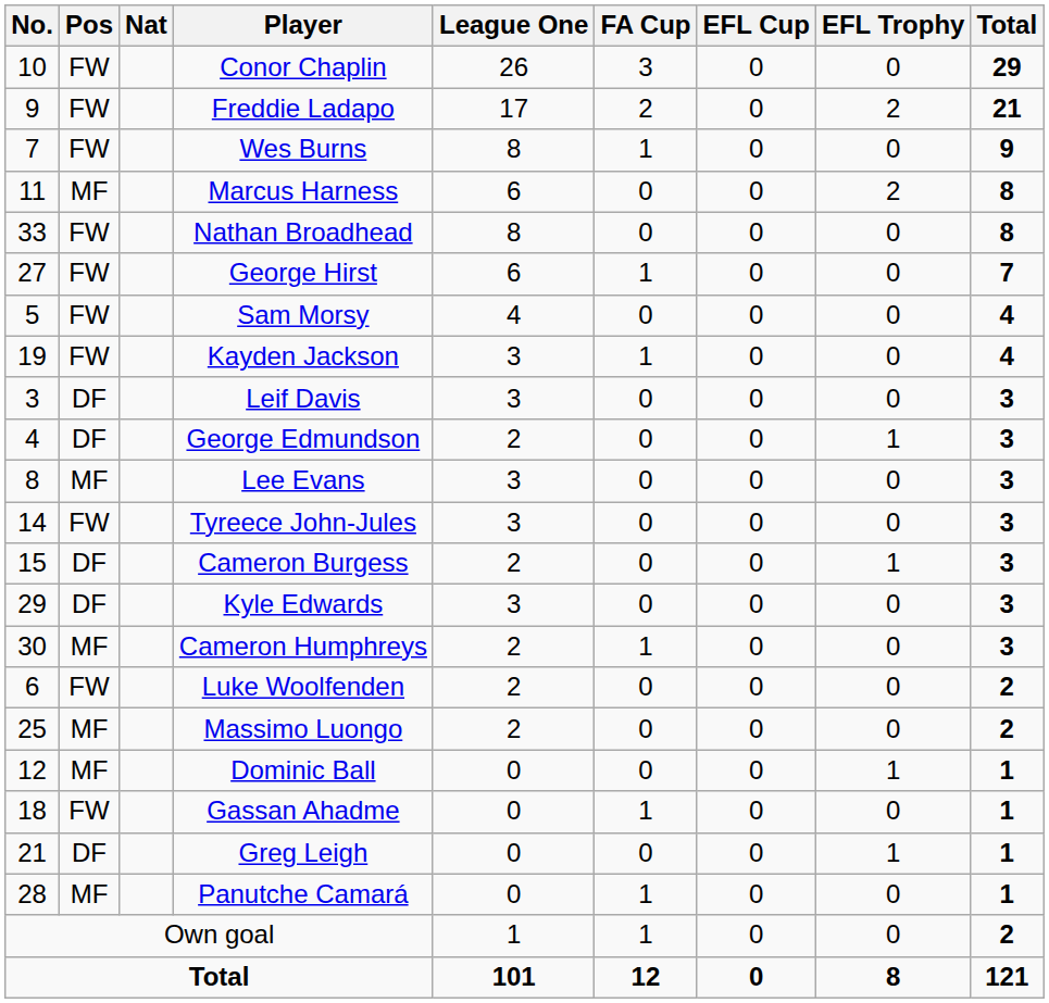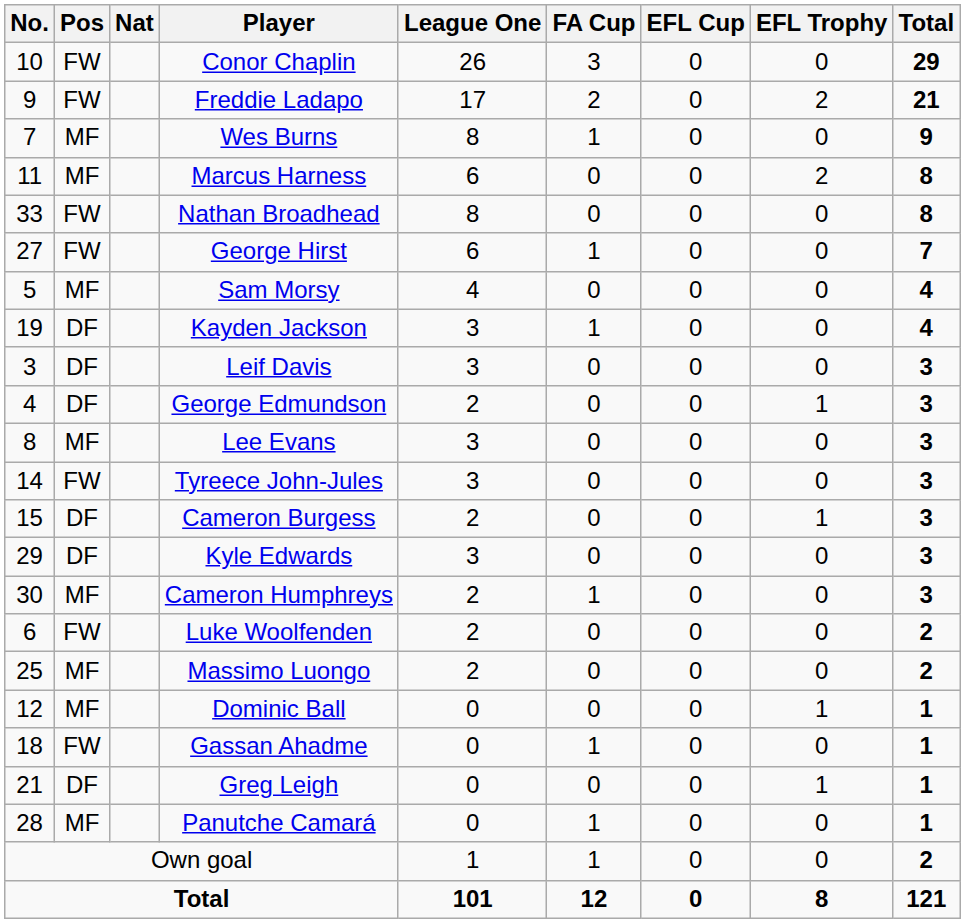 <table class="wikitable" style="text-align:center">
 <tr>
 <th width=0%>No.</th>
 <th width=0%>Pos</th>
 <th width=0%>Nat</th>
 <th width=0%>Player</th>
 <th width=0%>League One</th>
 <th width=0%>FA Cup</th>
 <th width=0%>EFL Cup</th>
 <th width=0%>EFL Trophy</th>
 <th width=0%>Total</th>
 </tr>
 <tr>
 <td>10</td>
 <td>FW</td>
 <td align="left"></td>
 <td><a href='#'>Conor Chaplin</a></td>
 <td>26</td>
 <td>3</td>
 <td>0</td>
 <td>0</td>
 <td><strong>29</strong></td>
 </tr>
 <tr>
 <td>9</td>
 <td>FW</td>
 <td align="left"></td>
 <td><a href='#'>Freddie Ladapo</a></td>
 <td>17</td>
 <td>2</td>
 <td>0</td>
 <td>2</td>
 <td><strong>21</strong></td>
 </tr>
 <tr>
 <td>7</td>
-<td>FW</td>
+<td>MF</td>
 <td align="left"></td>
 <td><a href='#'>Wes Burns</a></td>
 <td>8</td>
 <td>1</td>
 <td>0</td>
 <td>0</td>
 <td><strong>9</strong></td>
 </tr>
 <tr>
 <td>11</td>
 <td>MF</td>
 <td align="left"></td>
 <td><a href='#'>Marcus Harness</a></td>
 <td>6</td>
 <td>0</td>
 <td>0</td>
 <td>2</td>
 <td><strong>8</strong></td>
 </tr>
 <tr>
 <td>33</td>
 <td>FW</td>
 <td align="left"></td>
 <td><a href='#'>Nathan Broadhead</a></td>
 <td>8</td>
 <td>0</td>
 <td>0</td>
 <td>0</td>
 <td><strong>8</strong></td>
 </tr>
 <tr>
 <td>27</td>
 <td>FW</td>
 <td align="left"></td>
 <td><a href='#'>George Hirst</a></td>
 <td>6</td>
 <td>1</td>
 <td>0</td>
 <td>0</td>
 <td><strong>7</strong></td>
 </tr>
 <tr>
 <td>5</td>
-<td>FW</td>
+<td>MF</td>
 <td align="left"></td>
 <td><a href='#'>Sam Morsy</a></td>
 <td>4</td>
 <td>0</td>
 <td>0</td>
 <td>0</td>
 <td><strong>4</strong></td>
 </tr>
 <tr>
 <td>19</td>
-<td>FW</td>
+<td>DF</td>
 <td align="left"></td>
 <td><a href='#'>Kayden Jackson</a></td>
 <td>3</td>
 <td>1</td>
 <td>0</td>
 <td>0</td>
 <td><strong>4</strong></td>
 </tr>
 <tr>
 <td>3</td>
 <td>DF</td>
 <td align="left"></td>
 <td><a href='#'>Leif Davis</a></td>
 <td>3</td>
 <td>0</td>
 <td>0</td>
 <td>0</td>
 <td><strong>3</strong></td>
 </tr>
 <tr>
 <td>4</td>
 <td>DF</td>
 <td align="left"></td>
 <td><a href='#'>George Edmundson</a></td>
 <td>2</td>
 <td>0</td>
 <td>0</td>
 <td>1</td>
 <td><strong>3</strong></td>
 </tr>
 <tr>
 <td>8</td>
 <td>MF</td>
 <td align="left"></td>
 <td><a href='#'>Lee Evans</a></td>
 <td>3</td>
 <td>0</td>
 <td>0</td>
 <td>0</td>
 <td><strong>3</strong></td>
 </tr>
 <tr>
 <td>14</td>
 <td>FW</td>
 <td align="left"></td>
 <td><a href='#'>Tyreece John-Jules</a></td>
 <td>3</td>
 <td>0</td>
 <td>0</td>
 <td>0</td>
 <td><strong>3</strong></td>
 </tr>
 <tr>
 <td>15</td>
 <td>DF</td>
 <td align="left"></td>
 <td><a href='#'>Cameron Burgess</a></td>
 <td>2</td>
 <td>0</td>
 <td>0</td>
 <td>1</td>
 <td><strong>3</strong></td>
 </tr>
 <tr>
 <td>29</td>
 <td>DF</td>
 <td align="left"></td>
 <td><a href='#'>Kyle Edwards</a></td>
 <td>3</td>
 <td>0</td>
 <td>0</td>
 <td>0</td>
 <td><strong>3</strong></td>
 </tr>
 <tr>
 <td>30</td>
 <td>MF</td>
 <td align="left"></td>
 <td><a href='#'>Cameron Humphreys</a></td>
 <td>2</td>
 <td>1</td>
 <td>0</td>
 <td>0</td>
 <td><strong>3</strong></td>
 </tr>
 <tr>
 <td>6</td>
 <td>FW</td>
 <td align="left"></td>
 <td><a href='#'>Luke Woolfenden</a></td>
 <td>2</td>
 <td>0</td>
 <td>0</td>
 <td>0</td>
 <td><strong>2</strong></td>
 </tr>
 <tr>
 <td>25</td>
 <td>MF</td>
 <td align="left"></td>
 <td><a href='#'>Massimo Luongo</a></td>
 <td>2</td>
 <td>0</td>
 <td>0</td>
 <td>0</td>
 <td><strong>2</strong></td>
 </tr>
 <tr>
 <td>12</td>
 <td>MF</td>
 <td align="left"></td>
 <td><a href='#'>Dominic Ball</a></td>
 <td>0</td>
 <td>0</td>
 <td>0</td>
 <td>1</td>
 <td><strong>1</strong></td>
 </tr>
 <tr>
 <td>18</td>
 <td>FW</td>
 <td align="left"></td>
 <td><a href='#'>Gassan Ahadme</a></td>
 <td>0</td>
 <td>1</td>
 <td>0</td>
 <td>0</td>
 <td><strong>1</strong></td>
 </tr>
 <tr>
 <td>21</td>
 <td>DF</td>
 <td align="left"></td>
 <td><a href='#'>Greg Leigh</a></td>
 <td>0</td>
 <td>0</td>
 <td>0</td>
 <td>1</td>
 <td><strong>1</strong></td>
 </tr>
 <tr>
 <td>28</td>
 <td>MF</td>
 <td align="left"></td>
 <td><a href='#'>Panutche Camará</a></td>
 <td>0</td>
 <td>1</td>
 <td>0</td>
 <td>0</td>
 <td><strong>1</strong></td>
 </tr>
 <tr>
 <td colspan=4>Own goal</td>
 <td>1</td>
 <td>1</td>
 <td>0</td>
 <td>0</td>
 <td><strong>2</strong></td>
 </tr>
 <tr>
 <td colspan=4><strong>Total</strong></td>
 <td><strong>101</strong></td>
 <td><strong>12</strong></td>
 <td><strong>0</strong></td>
 <td><strong>8</strong></td>
 <td><strong>121</strong></td>
 </tr>
 </table>
